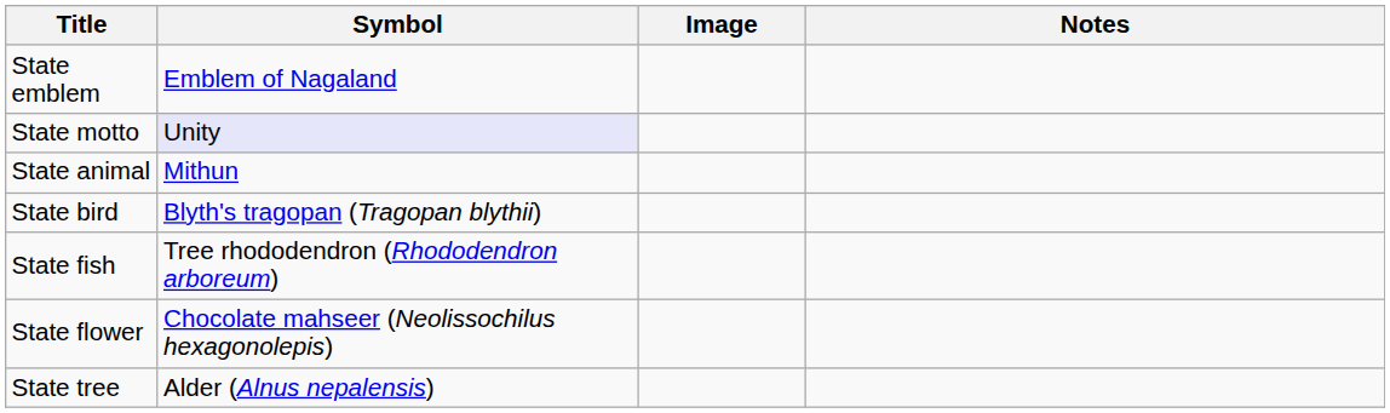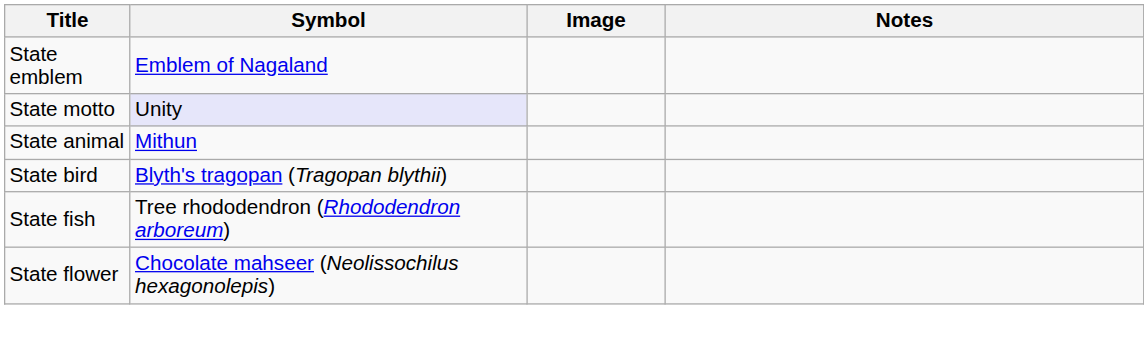 <table class="wikitable" style="width: 100%;">
 <tr>
 <th width=90>Title</th>
 <th style="width:300px;">Symbol</th>
 <th width=100>Image</th>
 <th>Notes</th>
 </tr>
 <tr>
 <td>State emblem</td>
 <td><a href='#'>Emblem of Nagaland</a></td>
 <td></td>
 <td></td>
 </tr>
 <tr>
 <td>State motto</td>
 <td style="background: lavender;">Unity</td>
 <td style="text-align:center;"></td>
 <td></td>
 </tr>
 <tr>
 <td>State animal</td>
 <td><a href='#'>Mithun</a></td>
 <td></td>
 <td></td>
 </tr>
 <tr>
 <td>State bird</td>
 <td><a href='#'>Blyth's tragopan</a> (<em>Tragopan blythii</em>)</td>
 <td align=center></td>
 <td></td>
 </tr>
 <tr>
 <td>State fish</td>
 <td>Tree rhododendron (<em><a href='#'>Rhododendron arboreum</a></em>)</td>
 <td></td>
 <td></td>
 </tr>
 <tr>
 <td>State flower</td>
 <td><a href='#'>Chocolate mahseer</a> (<em>Neolissochilus hexagonolepis</em>)</td>
 <td></td>
 <td></td>
 </tr>
-<tr>
-<td>State tree</td>
-<td>Alder (<em><a href='#'>Alnus nepalensis</a></em>)</td>
-<td></td>
-<td></td>
-</tr>
 </table>
